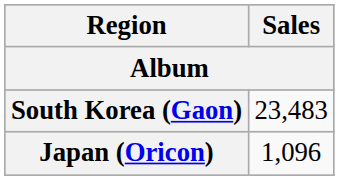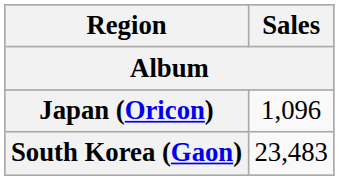 <table class="wikitable plainrowheaders" style="text-align:center;">
 <tr>
 <th>Region</th>
 <th>Sales</th>
 </tr>
 <tr>
 <th colspan="2">Album</th>
 </tr>
 <tr>
+<th scope=row>Japan (<a href='#'>Oricon</a>)</th>
+<td>1,096</td>
+</tr>
+<tr>
 <th scope=row>South Korea (<a href='#'>Gaon</a>)</th>
 <td>23,483</td>
 </tr>
-<tr>
-<th scope=row>Japan (<a href='#'>Oricon</a>)</th>
-<td>1,096</td>
-</tr>
 </table>
